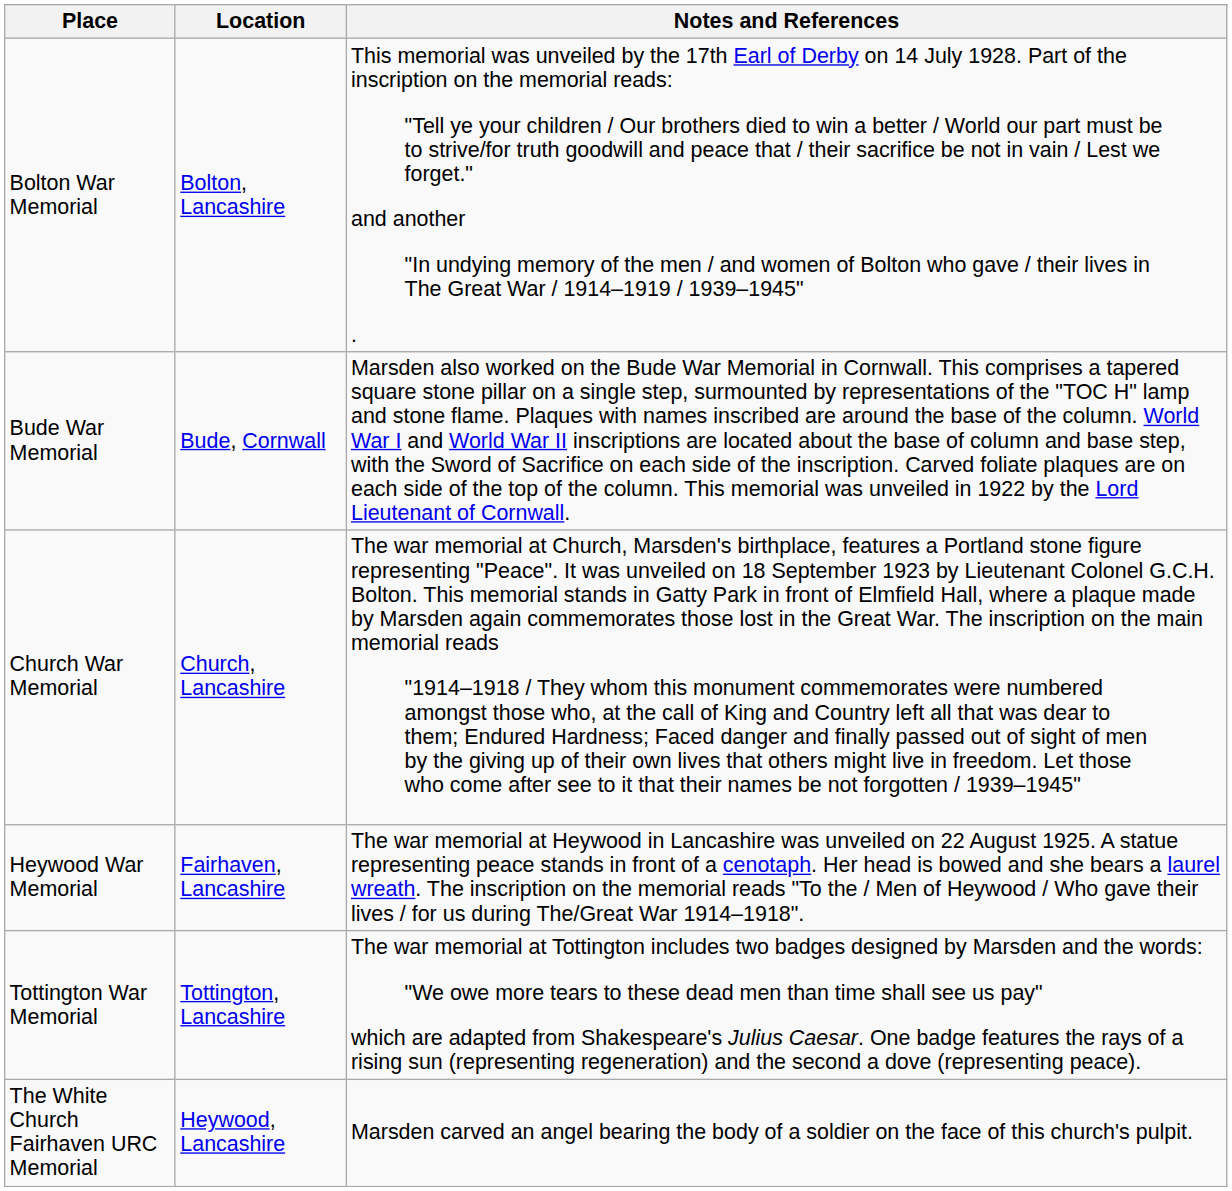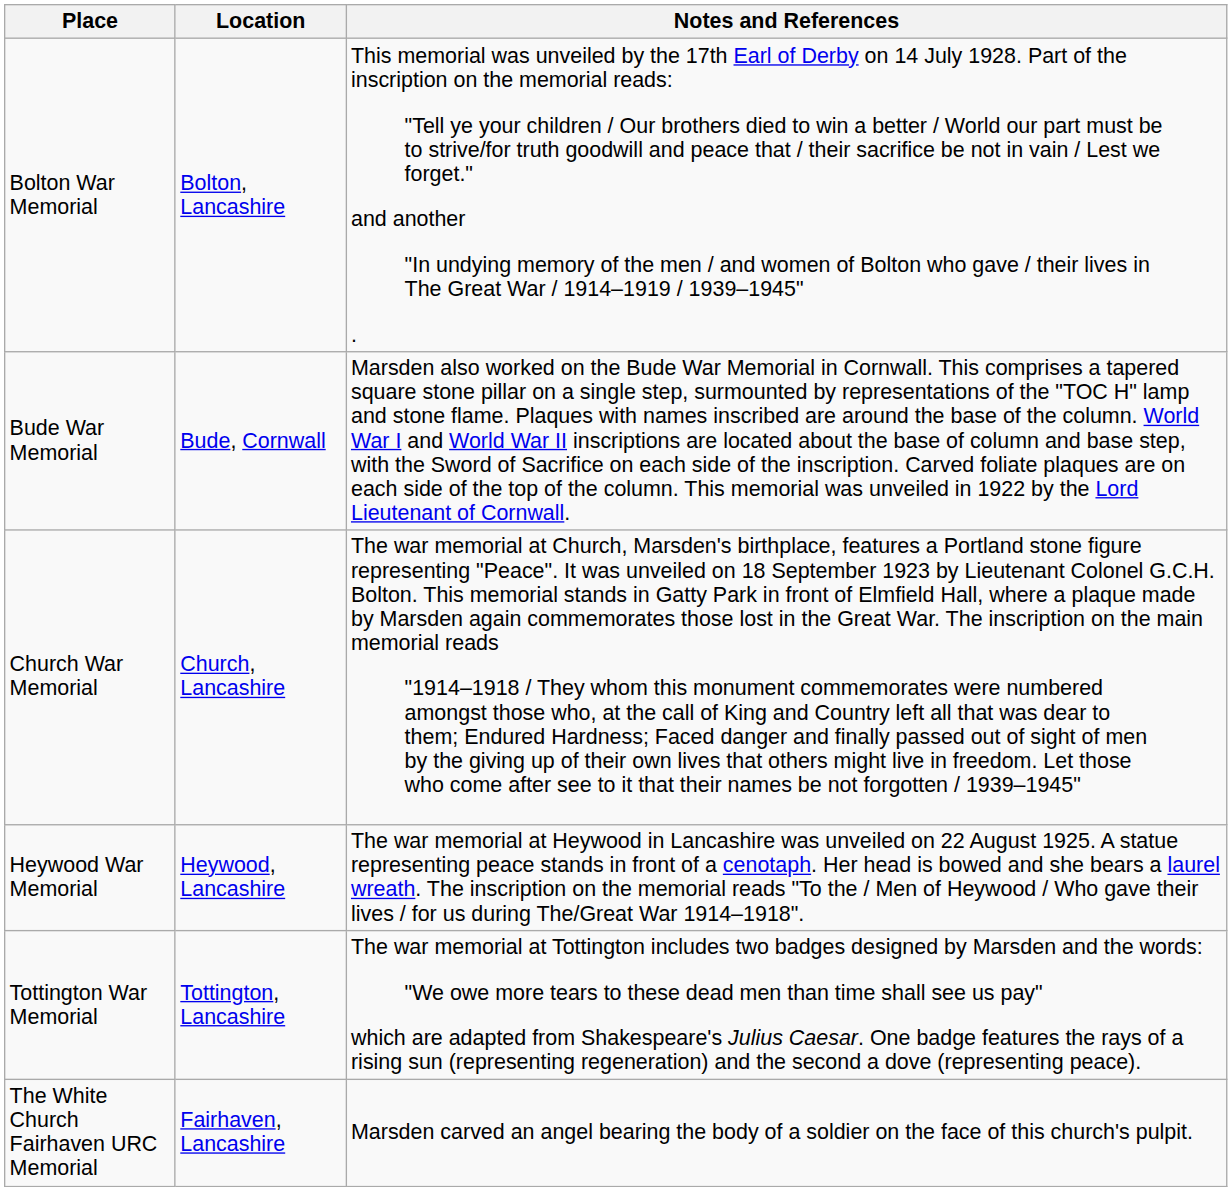 <table class="wikitable sortable">
 <tr>
 <th style="width:120px">Place</th>
 <th style="width:120px">Location</th>
 <th style="width:650px" class="unsortable">Notes and References</th>
 </tr>
 <tr>
 <td>Bolton War Memorial</td>
 <td><a href='#'>Bolton</a>, <a href='#'>Lancashire</a></td>
 <td>This memorial was unveiled by the 17th <a href='#'>Earl of Derby</a> on 14 July 1928. Part of the inscription on the memorial reads:<blockquote> "Tell ye your children / Our brothers died to win a better / World our part must be to strive/for truth goodwill and peace that / their sacrifice be not in vain / Lest we forget."</blockquote> and another <blockquote>"In undying memory of the men / and women of Bolton who gave / their lives in The Great War / 1914–1919 / 1939–1945"</blockquote>.</td>
 </tr>
 <tr>
 <td>Bude War Memorial</td>
 <td><a href='#'>Bude</a>, <a href='#'>Cornwall</a></td>
 <td>Marsden also worked on the Bude War Memorial in Cornwall. This comprises a tapered square stone pillar on a single step, surmounted by representations of the  "TOC H" lamp and stone flame. Plaques with names inscribed are around the base of the column. <a href='#'>World War I</a> and <a href='#'>World War II</a> inscriptions are located about the base of column and base step, with the Sword of Sacrifice on each side of the inscription. Carved foliate plaques are on each side of the top of the column. This memorial was unveiled in 1922 by the <a href='#'>Lord Lieutenant of Cornwall</a>.</td>
 </tr>
 <tr>
 <td>Church War Memorial</td>
 <td><a href='#'>Church</a>, <a href='#'>Lancashire</a></td>
 <td>The war memorial at Church, Marsden's birthplace, features a Portland stone figure representing "Peace".  It was unveiled on 18 September 1923 by Lieutenant Colonel G.C.H. Bolton. This memorial stands in Gatty Park in front of Elmfield Hall, where a plaque made by Marsden again commemorates those lost in the Great War. The inscription on the main memorial reads <blockquote>"1914–1918 / They whom this monument commemorates were numbered amongst those who, at the call of King and Country left all that was dear to them; Endured Hardness; Faced danger and finally passed out of sight of men by the giving up of their own lives that others might live in freedom. Let those who come after see to it that their names be not forgotten / 1939–1945"</blockquote></td>
 </tr>
 <tr>
 <td>Heywood War Memorial</td>
-<td><a href='#'>Fairhaven</a>, <a href='#'>Lancashire</a></td>
+<td><a href='#'>Heywood</a>, <a href='#'>Lancashire</a></td>
 <td>The war memorial at Heywood in Lancashire was unveiled on 22 August 1925. A statue representing peace stands in front of a <a href='#'>cenotaph</a>.  Her head is bowed and she bears a <a href='#'>laurel wreath</a>.   The inscription on the memorial reads "To the / Men of Heywood / Who gave their lives / for us during The/Great War 1914–1918".</td>
 </tr>
 <tr>
 <td>Tottington War Memorial</td>
 <td><a href='#'>Tottington</a>, <a href='#'>Lancashire</a></td>
 <td>The war memorial at Tottington includes two badges designed by Marsden and the words:<blockquote> "We owe more tears to these dead men than time shall see us pay"</blockquote>which are adapted from Shakespeare's <em>Julius Caesar</em>. One badge features the rays of a rising sun (representing regeneration) and the second a dove (representing peace).</td>
 </tr>
 <tr>
 <td>The White Church Fairhaven URC Memorial</td>
-<td><a href='#'>Heywood</a>, <a href='#'>Lancashire</a></td>
+<td><a href='#'>Fairhaven</a>, <a href='#'>Lancashire</a></td>
 <td>Marsden carved an angel bearing the body of a soldier on the face of this church's pulpit.</td>
 </tr>
 </table>
